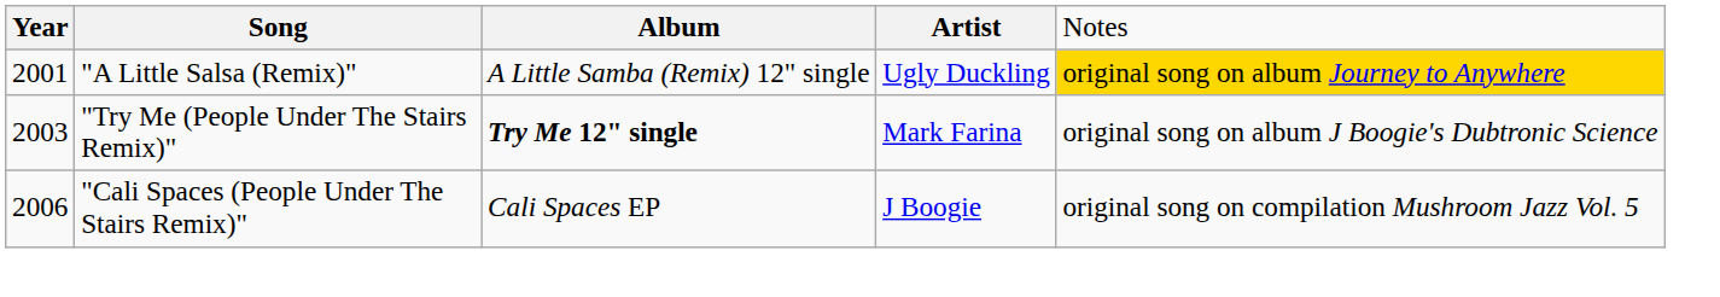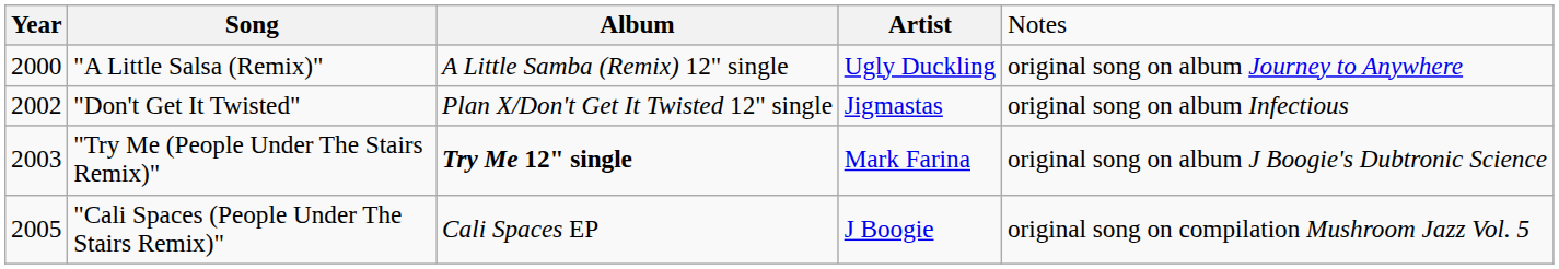 <table class="wikitable">
 <tr>
 <th>Year</th>
 <th width="225">Song</th>
 <th>Album</th>
 <th>Artist</th>
 <td>Notes</td>
 </tr>
 <tr>
-<td>2001</td>
+<td>2000</td>
 <td>"A Little Salsa (Remix)"</td>
 <td><em>A Little Samba (Remix)</em> 12" single</td>
 <td><a href='#'>Ugly Duckling</a></td>
-<td style="background: gold;">original song on album <em><a href='#'>Journey to Anywhere</a></em></td>
+<td>original song on album <em><a href='#'>Journey to Anywhere</a></em></td>
+</tr>
+<tr>
+<td>2002</td>
+<td>"Don't Get It Twisted"</td>
+<td><em>Plan X/Don't Get It Twisted</em> 12" single</td>
+<td><a href='#'>Jigmastas</a></td>
+<td>original song on album <em>Infectious</em></td>
 </tr>
 <tr>
 <td>2003</td>
 <td>"Try Me (People Under The Stairs Remix)"</td>
 <td><strong><em>Try Me</em> 12" single</strong></td>
 <td><a href='#'>Mark Farina</a></td>
 <td>original song on album <em>J Boogie's Dubtronic Science</em></td>
 </tr>
 <tr>
-<td>2006</td>
+<td>2005</td>
 <td>"Cali Spaces (People Under The Stairs Remix)"</td>
 <td><em>Cali Spaces</em> EP</td>
 <td><a href='#'>J Boogie</a></td>
 <td>original song on compilation <em>Mushroom Jazz Vol. 5</em></td>
 </tr>
 </table>
